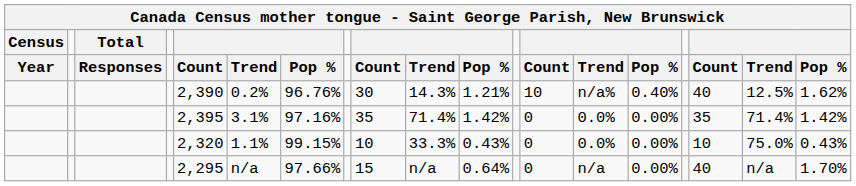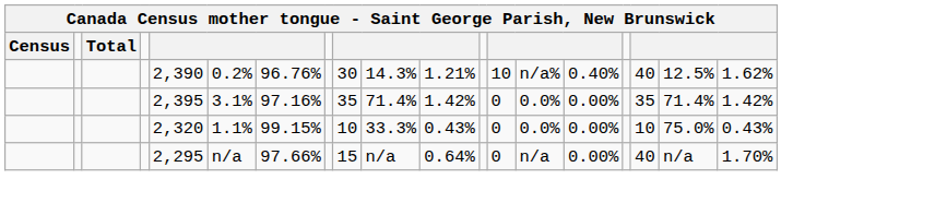 <table class="wikitable">
 <tr>
 <th colspan="19">Canada Census mother tongue - Saint George Parish, New Brunswick</th>
 </tr>
 <tr>
 <th>Census</th>
 <td></td>
 <th>Total</th>
 <td colspan="1"></td>
 <th colspan="3"></th>
 <td colspan="1"></td>
 <th colspan="3"></th>
 <td colspan="1"></td>
 <th colspan="3"></th>
 <td colspan="1"></td>
 <th colspan="3"></th>
-</tr>
-<tr>
-<th>Year</th>
-<td></td>
-<th>Responses</th>
-<td></td>
-<th>Count</th>
-<th>Trend</th>
-<th>Pop %</th>
-<td></td>
-<th>Count</th>
-<th>Trend</th>
-<th>Pop %</th>
-<td></td>
-<th>Count</th>
-<th>Trend</th>
-<th>Pop %</th>
-<td></td>
-<th>Count</th>
-<th>Trend</th>
-<th>Pop %</th>
 </tr>
 <tr>
 <td></td>
 <td></td>
 <td></td>
 <td></td>
 <td>2,390</td>
 <td> 0.2%</td>
 <td>96.76%</td>
 <td></td>
 <td>30</td>
 <td> 14.3%</td>
 <td>1.21%</td>
 <td></td>
 <td>10</td>
 <td> n/a%</td>
 <td>0.40%</td>
 <td></td>
 <td>40</td>
 <td> 12.5%</td>
 <td>1.62%</td>
 </tr>
 <tr>
 <td></td>
 <td></td>
 <td></td>
 <td></td>
 <td>2,395</td>
 <td> 3.1%</td>
 <td>97.16%</td>
 <td></td>
 <td>35</td>
 <td> 71.4%</td>
 <td>1.42%</td>
 <td></td>
 <td>0</td>
 <td> 0.0%</td>
 <td>0.00%</td>
 <td></td>
 <td>35</td>
 <td> 71.4%</td>
 <td>1.42%</td>
 </tr>
 <tr>
 <td></td>
 <td></td>
 <td></td>
 <td></td>
 <td>2,320</td>
 <td> 1.1%</td>
 <td>99.15%</td>
 <td></td>
 <td>10</td>
 <td> 33.3%</td>
 <td>0.43%</td>
 <td></td>
 <td>0</td>
 <td> 0.0%</td>
 <td>0.00%</td>
 <td></td>
 <td>10</td>
 <td> 75.0%</td>
 <td>0.43%</td>
 </tr>
 <tr>
 <td></td>
 <td></td>
 <td></td>
 <td></td>
 <td>2,295</td>
 <td>n/a</td>
 <td>97.66%</td>
 <td></td>
 <td>15</td>
 <td>n/a</td>
 <td>0.64%</td>
 <td></td>
 <td>0</td>
 <td>n/a</td>
 <td>0.00%</td>
 <td></td>
 <td>40</td>
 <td>n/a</td>
 <td>1.70%</td>
 </tr>
 </table>
